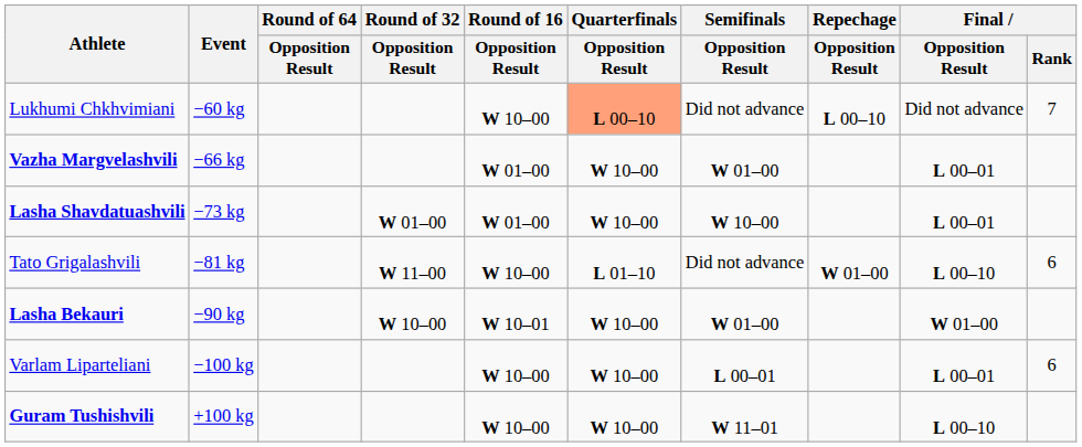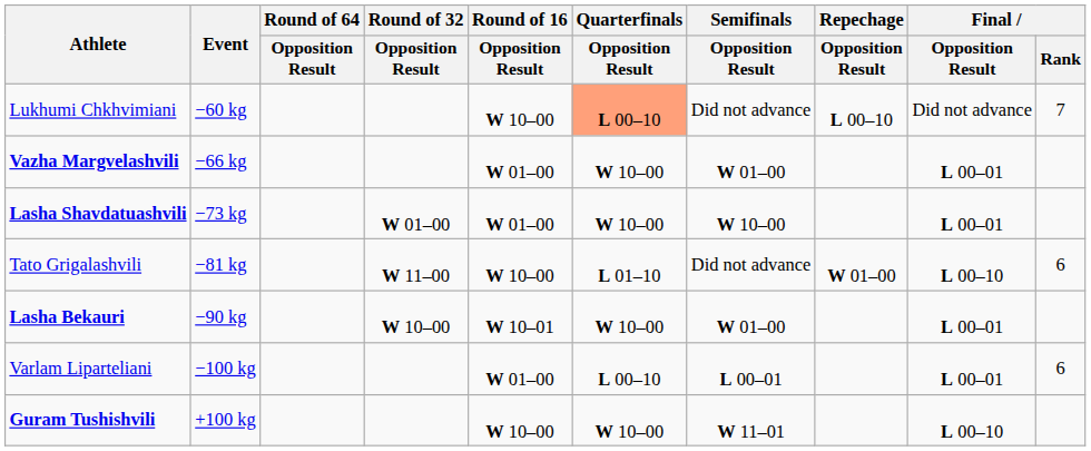 <table class="wikitable" style="font-size:90%">
 <tr>
 <th rowspan="2">Athlete</th>
 <th rowspan="2">Event</th>
 <th>Round of 64</th>
 <th>Round of 32</th>
 <th>Round of 16</th>
 <th>Quarterfinals</th>
 <th>Semifinals</th>
 <th>Repechage</th>
 <th colspan=2>Final / </th>
 </tr>
 <tr style="font-size:95%">
 <th>Opposition<br>Result</th>
 <th>Opposition<br>Result</th>
 <th>Opposition<br>Result</th>
 <th>Opposition<br>Result</th>
 <th>Opposition<br>Result</th>
 <th>Opposition<br>Result</th>
 <th>Opposition<br>Result</th>
 <th>Rank</th>
 </tr>
 <tr align=center>
 <td align=left><a href='#'>Lukhumi Chkhvimiani</a></td>
 <td align=left><a href='#'>−60 kg</a></td>
 <td></td>
 <td></td>
 <td><br><strong>W</strong> 10–00</td>
 <td style="background: lightsalmon;"><br><strong>L</strong> 00–10</td>
 <td>Did not advance</td>
 <td><br><strong>L</strong> 00–10</td>
 <td>Did not advance</td>
 <td>7</td>
 </tr>
 <tr align=center>
 <td align=left><strong><a href='#'>Vazha Margvelashvili</a></strong></td>
 <td align=left><a href='#'>−66 kg</a></td>
 <td></td>
 <td></td>
 <td><br><strong>W</strong> 01–00</td>
 <td><br><strong>W</strong> 10–00</td>
 <td><br><strong>W</strong> 01–00</td>
 <td></td>
 <td><br><strong>L</strong> 00–01</td>
 <td></td>
 </tr>
 <tr align=center>
 <td align=left><strong><a href='#'>Lasha Shavdatuashvili</a></strong></td>
 <td align=left><a href='#'>−73 kg</a></td>
 <td></td>
 <td><br><strong>W</strong> 01–00</td>
 <td><br><strong>W</strong> 01–00</td>
 <td><br><strong>W</strong> 10–00</td>
 <td><br><strong>W</strong> 10–00</td>
 <td></td>
 <td><br><strong>L</strong> 00–01</td>
 <td></td>
 </tr>
 <tr align=center>
 <td align=left><a href='#'>Tato Grigalashvili</a></td>
 <td align=left><a href='#'>−81 kg</a></td>
 <td></td>
 <td><br><strong>W</strong> 11–00</td>
 <td><br><strong>W</strong> 10–00</td>
 <td><br><strong>L</strong> 01–10</td>
 <td>Did not advance</td>
 <td><br><strong>W</strong> 01–00</td>
 <td><br><strong>L</strong> 00–10</td>
 <td>6</td>
 </tr>
 <tr align=center>
 <td align=left><strong><a href='#'>Lasha Bekauri</a></strong></td>
 <td align=left><a href='#'>−90 kg</a></td>
 <td></td>
 <td><br><strong>W</strong> 10–00</td>
 <td><br><strong>W</strong> 10–01</td>
 <td><br><strong>W</strong> 10–00</td>
 <td><br><strong>W</strong> 01–00</td>
 <td></td>
-<td><br><strong>W</strong> 01–00</td>
+<td><br><strong>L</strong> 00–01</td>
 <td></td>
 </tr>
 <tr align=center>
 <td align=left><a href='#'>Varlam Liparteliani</a></td>
 <td align=left><a href='#'>−100 kg</a></td>
 <td></td>
 <td></td>
-<td><br><strong>W</strong> 10–00</td>
-<td><br><strong>W</strong> 10–00</td>
+<td><br><strong>W</strong> 01–00</td>
+<td><br><strong>L</strong> 00–10</td>
 <td><br><strong>L</strong> 00–01</td>
 <td></td>
 <td><br><strong>L</strong> 00–01</td>
 <td>6</td>
 </tr>
 <tr align=center>
 <td align=left><strong><a href='#'>Guram Tushishvili</a></strong></td>
 <td align=left><a href='#'>+100 kg</a></td>
 <td></td>
 <td></td>
 <td><br><strong>W</strong> 10–00</td>
 <td><br><strong>W</strong> 10–00</td>
 <td><br><strong>W</strong> 11–01</td>
 <td></td>
 <td><br><strong>L</strong> 00–10</td>
 <td></td>
 </tr>
 </table>
